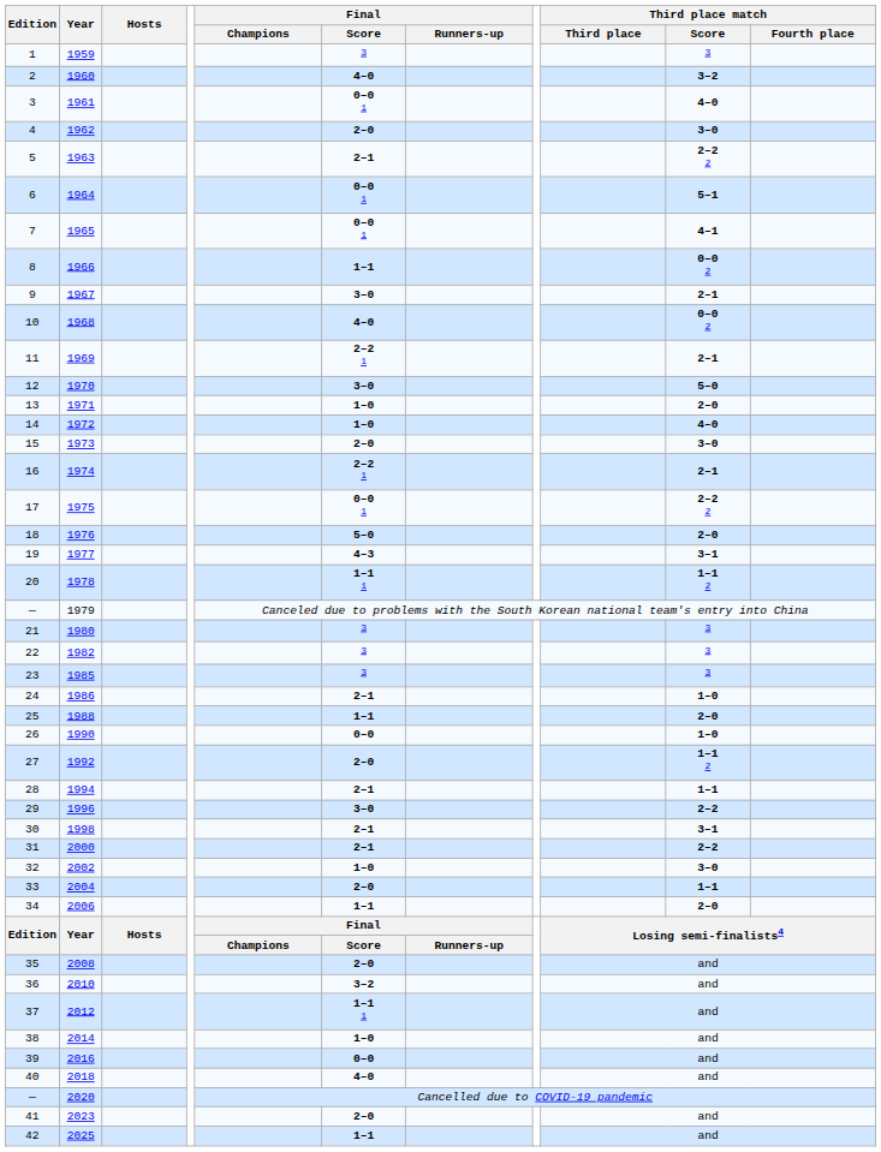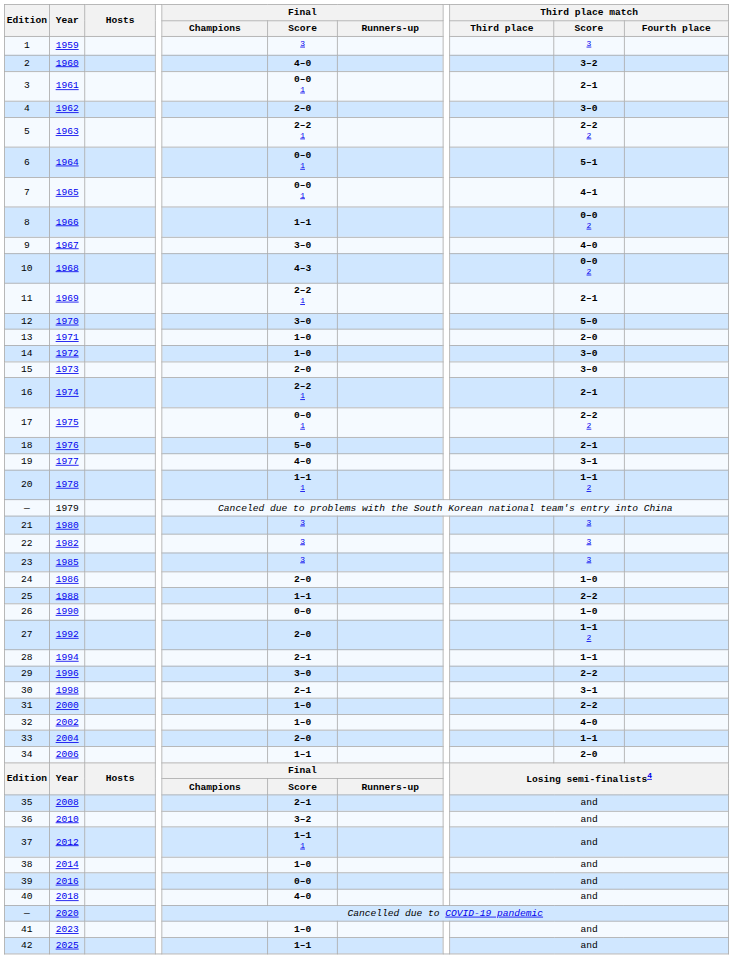 <table class="wikitable" style="font-size:90%; text-align:center; width:100%;">
 <tr>
 <th rowspan=2 width=3%>Edition</th>
 <th rowspan=2 width=5%>Year</th>
 <th rowspan=2 width=10%>Hosts</th>
 <th width=1% rowspan=48 style="background:#ffffff;"></th>
 <th colspan=3>Final</th>
 <th width=1% rowspan=22 style="background:#ffffff;"></th>
 <th colspan=3>Third place match</th>
 </tr>
 <tr>
 <th width=15%>Champions</th>
 <th width=10%>Score</th>
 <th width=15%>Runners-up</th>
 <th width=15%>Third place</th>
 <th width=10%>Score</th>
 <th width=15%>Fourth place</th>
 </tr>
 <tr bgcolor=#F5FAFF>
 <td>1</td>
 <td><a href='#'>1959</a></td>
 <td align=left></td>
 <td><strong></strong></td>
 <td><sup><a href='#'>3</a></sup></td>
 <td></td>
 <td></td>
 <td><sup><a href='#'>3</a></sup></td>
 <td></td>
 </tr>
 <tr bgcolor=#D0E7FF>
 <td>2</td>
 <td><a href='#'>1960</a></td>
 <td align=left></td>
 <td><strong></strong></td>
 <td><strong>4–0</strong></td>
 <td></td>
 <td></td>
 <td><strong>3–2</strong></td>
 <td></td>
 </tr>
 <tr bgcolor=#F5FAFF>
 <td>3</td>
 <td><a href='#'>1961</a></td>
 <td align=left></td>
 <td><strong></strong><br> <strong></strong></td>
 <td><strong>0–0</strong><br><sup><a href='#'>1</a></sup></td>
 <td></td>
 <td></td>
-<td><strong>4–0</strong></td>
+<td><strong>2–1</strong></td>
 <td></td>
 </tr>
 <tr bgcolor=#D0E7FF>
 <td>4</td>
 <td><a href='#'>1962</a></td>
 <td align=left></td>
 <td><strong></strong></td>
 <td><strong>2–0</strong></td>
 <td></td>
 <td></td>
 <td><strong>3–0</strong></td>
 <td></td>
 </tr>
 <tr bgcolor=#F5FAFF>
 <td>5</td>
 <td><a href='#'>1963</a></td>
 <td align=left></td>
 <td><strong></strong><br><strong></strong></td>
-<td><strong>2–1</strong> </td>
+<td><strong>2–2</strong><br><sup><a href='#'>1</a></sup></td>
 <td></td>
 <td><strong><br></strong></td>
 <td><strong>2–2</strong><br><sup><a href='#'>2</a></sup></td>
 <td></td>
 </tr>
 <tr bgcolor=#D0E7FF>
 <td>6</td>
 <td><a href='#'>1964</a></td>
 <td align=left></td>
 <td><strong></strong><br><strong></strong></td>
 <td><strong>0–0</strong><br><sup><a href='#'>1</a></sup></td>
 <td></td>
 <td></td>
 <td><strong>5–1</strong></td>
 <td></td>
 </tr>
 <tr bgcolor=#F5FAFF>
 <td>7</td>
 <td><a href='#'>1965</a></td>
 <td align=left></td>
 <td><strong></strong></td>
 <td><strong>0–0</strong><br><sup><a href='#'>1</a></sup></td>
 <td></td>
 <td></td>
 <td><strong>4–1</strong></td>
 <td></td>
 </tr>
 <tr bgcolor=#D0E7FF>
 <td>8</td>
 <td><a href='#'>1966</a></td>
 <td align=left></td>
 <td><strong></strong><br><strong></strong></td>
 <td><strong>1–1</strong><br></td>
 <td></td>
 <td><br></td>
 <td><strong>0–0</strong><br><sup><a href='#'>2</a></sup></td>
 <td></td>
 </tr>
 <tr bgcolor=#F5FAFF>
 <td>9</td>
 <td><a href='#'>1967</a></td>
 <td align=left></td>
 <td><strong></strong></td>
 <td><strong>3–0</strong></td>
 <td></td>
 <td></td>
-<td><strong>2–1</strong></td>
+<td><strong>4–0</strong></td>
 <td></td>
 </tr>
 <tr bgcolor=#D0E7FF>
 <td>10</td>
 <td><a href='#'>1968</a></td>
 <td align=left></td>
 <td><strong></strong></td>
-<td><strong>4–0</strong></td>
+<td><strong>4–3</strong></td>
 <td></td>
 <td><br></td>
 <td><strong>0–0</strong><br><sup><a href='#'>2</a></sup></td>
 <td></td>
 </tr>
 <tr bgcolor=#F5FAFF>
 <td>11</td>
 <td><a href='#'>1969</a></td>
 <td align=left></td>
 <td><strong></strong><br><strong></strong></td>
 <td><strong>2–2</strong><br><sup><a href='#'>1</a></sup></td>
 <td></td>
 <td></td>
 <td><strong>2–1</strong></td>
 <td></td>
 </tr>
 <tr bgcolor=#D0E7FF>
 <td>12</td>
 <td><a href='#'>1970</a></td>
 <td align=left></td>
 <td><strong></strong></td>
 <td><strong>3–0</strong></td>
 <td></td>
 <td></td>
 <td><strong>5–0</strong></td>
 <td></td>
 </tr>
 <tr bgcolor=#F5FAFF>
 <td>13</td>
 <td><a href='#'>1971</a></td>
 <td align=left></td>
 <td><strong></strong></td>
 <td><strong>1–0</strong></td>
 <td></td>
 <td></td>
 <td><strong>2–0</strong></td>
 <td></td>
 </tr>
 <tr bgcolor=#D0E7FF>
 <td>14</td>
 <td><a href='#'>1972</a></td>
 <td align=left></td>
 <td><strong></strong></td>
 <td><strong>1–0</strong></td>
 <td></td>
 <td></td>
-<td><strong>4–0</strong></td>
+<td><strong>3–0</strong></td>
 <td></td>
 </tr>
 <tr bgcolor=#F5FAFF>
 <td>15</td>
 <td><a href='#'>1973</a></td>
 <td align=left></td>
 <td><strong></strong></td>
 <td><strong>2–0</strong></td>
 <td></td>
 <td></td>
 <td><strong>3–0</strong></td>
 <td></td>
 </tr>
 <tr bgcolor=#D0E7FF>
 <td>16</td>
 <td><a href='#'>1974</a></td>
 <td align=left></td>
 <td><strong></strong><br><strong></strong></td>
 <td><strong>2–2</strong><br><sup><a href='#'>1</a></sup></td>
 <td></td>
 <td></td>
 <td><strong>2–1</strong></td>
 <td></td>
 </tr>
 <tr bgcolor=#F5FAFF>
 <td>17</td>
 <td><a href='#'>1975</a></td>
 <td align=left></td>
 <td><strong></strong><br><strong></strong></td>
 <td><strong>0–0</strong><br><sup><a href='#'>1</a></sup></td>
 <td></td>
 <td><br></td>
 <td><strong>2–2</strong><br><sup><a href='#'>2</a></sup></td>
 <td></td>
 </tr>
 <tr bgcolor=#D0E7FF>
 <td>18</td>
 <td><a href='#'>1976</a></td>
 <td align=left></td>
 <td><strong></strong><br><strong></strong></td>
 <td><strong>5–0</strong></td>
 <td></td>
 <td></td>
-<td><strong>2–0</strong></td>
+<td><strong>2–1</strong></td>
 <td></td>
 </tr>
 <tr bgcolor=#F5FAFF>
 <td>19</td>
 <td><a href='#'>1977</a></td>
 <td align=left></td>
 <td><strong></strong></td>
-<td><strong>4–3</strong></td>
+<td><strong>4–0</strong></td>
 <td></td>
 <td></td>
 <td><strong>3–1</strong></td>
 <td></td>
 </tr>
 <tr bgcolor=#D0E7FF>
 <td>20</td>
 <td><a href='#'>1978</a></td>
 <td align=left></td>
 <td><strong></strong><br><strong></strong></td>
 <td><strong>1–1</strong><br><sup><a href='#'>1</a></sup></td>
 <td></td>
 <td><br></td>
 <td><strong>1–1</strong><br><sup><a href='#'>2</a></sup></td>
 <td></td>
 </tr>
 <tr bgcolor=#F5FAFF>
 <td>—</td>
 <td>1979</td>
 <td align=left></td>
 <td colspan=8><em>Canceled due to problems with the South Korean national team's entry into China</em></td>
 </tr>
 <tr bgcolor=#D0E7FF>
 <td>21</td>
 <td><a href='#'>1980</a></td>
 <td align=left></td>
 <td><strong></strong></td>
 <td><sup><a href='#'>3</a></sup></td>
 <td></td>
 <th width=1% rowspan=14 style="background:#ffffff;"></th>
 <td></td>
 <td><sup><a href='#'>3</a></sup></td>
 <td></td>
 </tr>
 <tr bgcolor=#F5FAFF>
 <td>22</td>
 <td><a href='#'>1982</a></td>
 <td align=left></td>
 <td><strong></strong></td>
 <td><sup><a href='#'>3</a></sup></td>
 <td></td>
 <td></td>
 <td><sup><a href='#'>3</a></sup></td>
 <td></td>
 </tr>
 <tr bgcolor=#D0E7FF>
 <td>23</td>
 <td><a href='#'>1985</a></td>
 <td align=left></td>
 <td><strong></strong></td>
 <td><sup><a href='#'>3</a></sup></td>
 <td></td>
 <td></td>
 <td><sup><a href='#'>3</a></sup></td>
 <td></td>
 </tr>
 <tr bgcolor=#F5FAFF>
 <td>24</td>
 <td><a href='#'>1986</a></td>
 <td align=left></td>
 <td><strong></strong></td>
-<td><strong>2–1</strong></td>
+<td><strong>2–0</strong></td>
 <td></td>
 <td></td>
 <td><strong>1–0</strong></td>
 <td></td>
 </tr>
 <tr bgcolor=#D0E7FF>
 <td>25</td>
 <td><a href='#'>1988</a></td>
 <td align=left></td>
 <td><strong></strong></td>
 <td><strong>1–1</strong><br></td>
 <td></td>
 <td></td>
-<td><strong>2–0</strong></td>
+<td><strong>2–2</strong> <br></td>
 <td></td>
 </tr>
 <tr bgcolor=#F5FAFF>
 <td>26</td>
 <td><a href='#'>1990</a></td>
 <td align=left></td>
 <td><strong></strong></td>
 <td><strong>0–0</strong><br></td>
 <td></td>
 <td></td>
 <td><strong>1–0</strong></td>
 <td></td>
 </tr>
 <tr bgcolor=#D0E7FF>
 <td>27</td>
 <td><a href='#'>1992</a></td>
 <td align=left></td>
 <td><strong></strong></td>
 <td><strong>2–0</strong></td>
 <td></td>
 <td></td>
 <td><strong>1–1</strong><br><sup><a href='#'>2</a></sup></td>
 <td></td>
 </tr>
 <tr bgcolor=#F5FAFF>
 <td>28</td>
 <td><a href='#'>1994</a></td>
 <td align=left></td>
 <td><strong></strong></td>
 <td><strong>2–1</strong></td>
 <td></td>
 <td></td>
 <td><strong>1–1</strong><br></td>
 <td></td>
 </tr>
 <tr bgcolor=#D0E7FF>
 <td>29</td>
 <td><a href='#'>1996</a></td>
 <td align=left></td>
 <td><strong></strong></td>
 <td><strong>3–0</strong></td>
 <td></td>
 <td></td>
 <td><strong>2–2</strong><br></td>
 <td></td>
 </tr>
 <tr bgcolor=#F5FAFF>
 <td>30</td>
 <td><a href='#'>1998</a></td>
 <td align=left></td>
 <td><strong></strong></td>
 <td><strong>2–1</strong></td>
 <td></td>
 <td></td>
 <td><strong>3–1</strong></td>
 <td></td>
 </tr>
 <tr bgcolor=#D0E7FF>
 <td>31</td>
 <td><a href='#'>2000</a></td>
 <td align=left></td>
 <td><strong></strong></td>
-<td><strong>2–1</strong> </td>
+<td><strong>1–0</strong></td>
 <td></td>
 <td></td>
 <td><strong>2–2</strong> <br></td>
 <td></td>
 </tr>
 <tr bgcolor=#F5FAFF>
 <td>32</td>
 <td><a href='#'>2002</a></td>
 <td align=left></td>
 <td><strong></strong></td>
 <td><strong>1–0</strong> </td>
 <td></td>
 <td></td>
-<td><strong>3–0</strong></td>
+<td><strong>4–0</strong></td>
 <td></td>
 </tr>
 <tr bgcolor=#D0E7FF>
 <td>33</td>
 <td><a href='#'>2004</a></td>
 <td align=left></td>
 <td><strong></strong></td>
 <td><strong>2–0</strong></td>
 <td></td>
 <td></td>
 <td><strong>1–1</strong><br></td>
 <td></td>
 </tr>
 <tr bgcolor=#F5FAFF>
 <td>34</td>
 <td><a href='#'>2006</a></td>
 <td align=left></td>
 <td><strong></strong></td>
 <td><strong>1–1</strong> <br></td>
 <td></td>
 <td></td>
 <td><strong>2–0</strong></td>
 <td></td>
 </tr>
 <tr>
 <th rowspan=2 width=3%>Edition</th>
 <th rowspan=2 width=5%>Year</th>
 <th rowspan=2 width=10%>Hosts</th>
 <th colspan=3>Final</th>
 <th width=1% rowspan=8 style="background:#ffffff;"></th>
 <th colspan=3 rowspan=2>Losing semi-finalists<sup><a href='#'>4</a></sup></th>
 </tr>
 <tr>
 <th width=15%>Champions</th>
 <th width=10%>Score</th>
 <th width=15%>Runners-up</th>
 </tr>
 <tr bgcolor=#D0E7FF>
 <td>35</td>
 <td><a href='#'>2008</a></td>
 <td align=left></td>
 <td><strong></strong></td>
-<td><strong>2–0</strong></td>
+<td><strong>2–1</strong></td>
 <td></td>
 <td colspan=3> and </td>
 </tr>
 <tr bgcolor=#F5FAFF>
 <td>36</td>
 <td><a href='#'>2010</a></td>
 <td align=left></td>
 <td><strong></strong></td>
 <td><strong>3–2</strong></td>
 <td></td>
 <td colspan=3> and </td>
 </tr>
 <tr bgcolor=#D0E7FF>
 <td>37</td>
 <td><a href='#'>2012</a></td>
 <td align=left></td>
 <td><strong></strong></td>
 <td><strong>1–1</strong><br><sup><a href='#'>1</a></sup></td>
 <td></td>
 <td colspan=3> and </td>
 </tr>
 <tr bgcolor=#F5FAFF>
 <td>38</td>
 <td><a href='#'>2014</a></td>
 <td align=left></td>
 <td><strong></strong></td>
 <td><strong>1–0</strong></td>
 <td></td>
 <td colspan=3> and </td>
 </tr>
 <tr bgcolor=#D0E7FF>
 <td>39</td>
 <td><a href='#'>2016</a></td>
 <td align=left></td>
 <td><strong></strong></td>
 <td><strong>0–0</strong> <br></td>
 <td></td>
 <td colspan=3> and </td>
 </tr>
 <tr bgcolor=#F5FAFF>
 <td>40</td>
 <td><a href='#'>2018</a></td>
 <td align=left></td>
 <td><strong></strong></td>
 <td><strong>4–0</strong></td>
 <td></td>
 <td colspan=3> and </td>
 </tr>
 <tr bgcolor=#D0E7FF>
 <td>—</td>
 <td><a href='#'>2020</a></td>
 <td align=left></td>
 <td colspan=8><em>Cancelled due to <a href='#'>COVID-19 pandemic</a></em></td>
 </tr>
 <tr bgcolor=#F5FAFF>
 <td>41</td>
 <td><a href='#'>2023</a></td>
 <td align=left></td>
 <td><strong></strong></td>
-<td><strong>2–0</strong></td>
+<td><strong>1–0</strong></td>
 <td></td>
 <th width=1% rowspan=2 style="background:#ffffff;"></th>
 <td colspan=3> and </td>
 </tr>
 <tr bgcolor=#D0E7FF>
 <td>42</td>
 <td><a href='#'>2025</a></td>
 <td align=left></td>
 <td><strong></strong></td>
 <td><strong>1–1</strong> <br></td>
 <td></td>
 <td colspan=3> and </td>
 </tr>
 </table>
